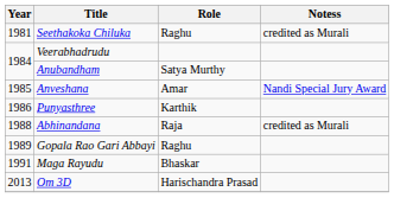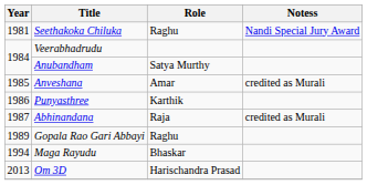 <table class="wikitable">
 <tr style="background:#ccc; text-align:center;">
 <th>Year</th>
 <th>Title</th>
 <th>Role</th>
 <th>Notess</th>
 </tr>
 <tr>
 <td>1981</td>
 <td><em><a href='#'>Seethakoka Chiluka</a></em></td>
 <td>Raghu</td>
-<td>credited as Murali</td>
+<td><a href='#'>Nandi Special Jury Award</a></td>
 </tr>
 <tr>
 <td rowspan="2">1984</td>
 <td><em>Veerabhadrudu</em></td>
 <td></td>
 <td></td>
 </tr>
 <tr>
 <td><em><a href='#'>Anubandham</a></em></td>
 <td>Satya Murthy</td>
 <td></td>
 </tr>
 <tr>
 <td>1985</td>
 <td><em><a href='#'>Anveshana</a></em></td>
 <td>Amar</td>
-<td><a href='#'>Nandi Special Jury Award</a></td>
+<td>credited as Murali</td>
 </tr>
 <tr>
 <td>1986</td>
 <td><em><a href='#'>Punyasthree</a></em></td>
 <td>Karthik</td>
 <td></td>
 </tr>
 <tr>
-<td>1988</td>
+<td>1987</td>
 <td><em><a href='#'>Abhinandana</a></em></td>
 <td>Raja</td>
 <td>credited as Murali</td>
 </tr>
 <tr>
 <td>1989</td>
 <td><em>Gopala Rao Gari Abbayi</em></td>
 <td>Raghu</td>
 <td></td>
 </tr>
 <tr>
-<td>1991</td>
+<td>1994</td>
 <td><em>Maga Rayudu</em></td>
 <td>Bhaskar</td>
 <td></td>
 </tr>
 <tr>
 <td>2013</td>
 <td><em><a href='#'>Om 3D</a></em></td>
 <td>Harischandra Prasad</td>
 <td></td>
 </tr>
 <tr>
 </tr>
 </table>
